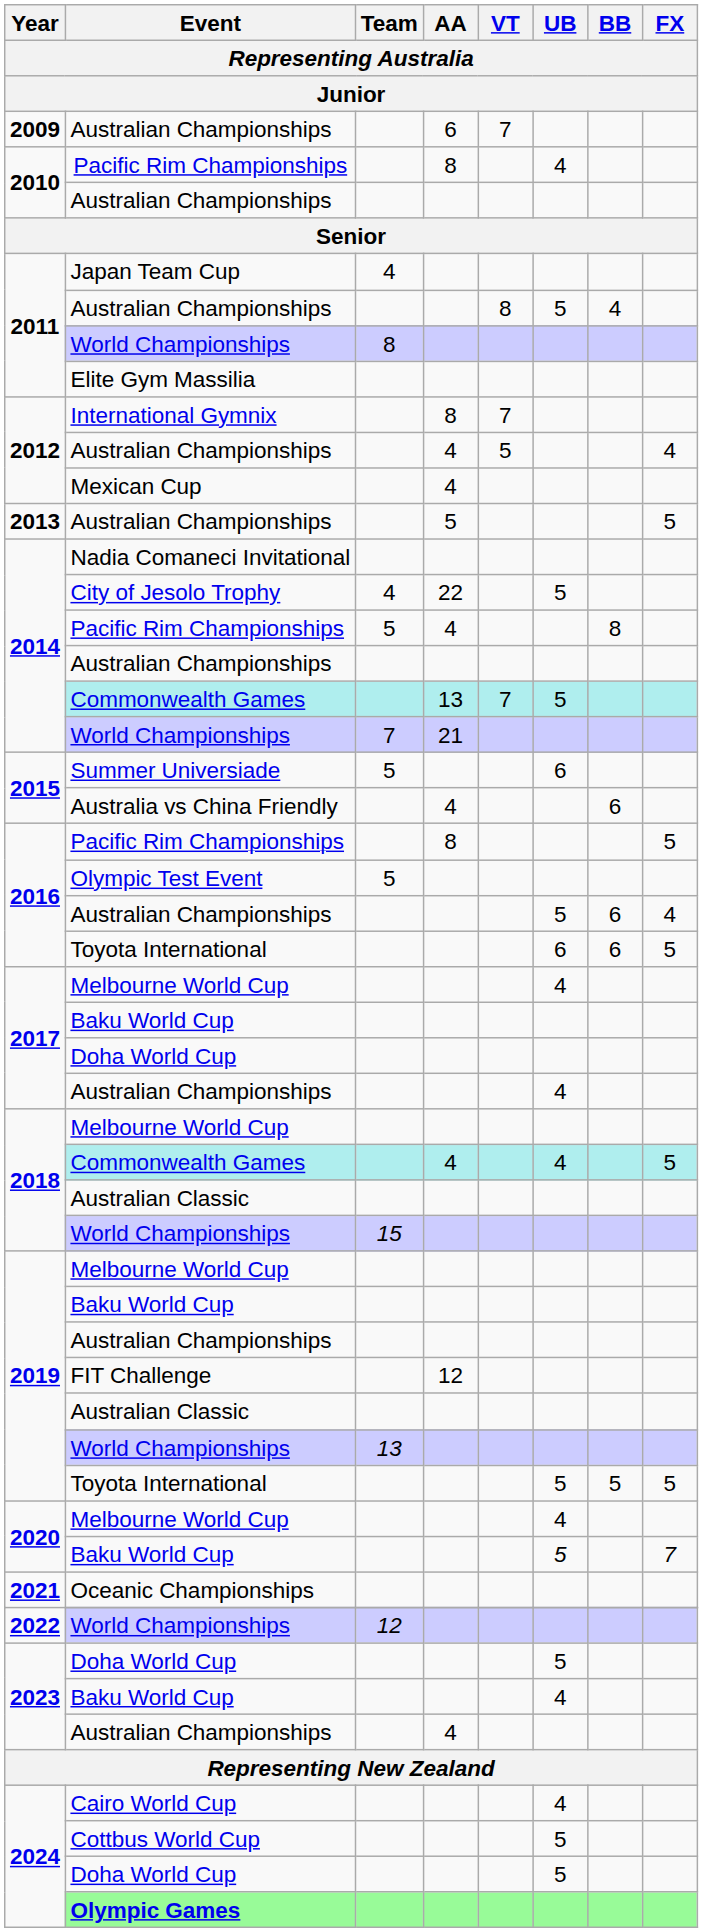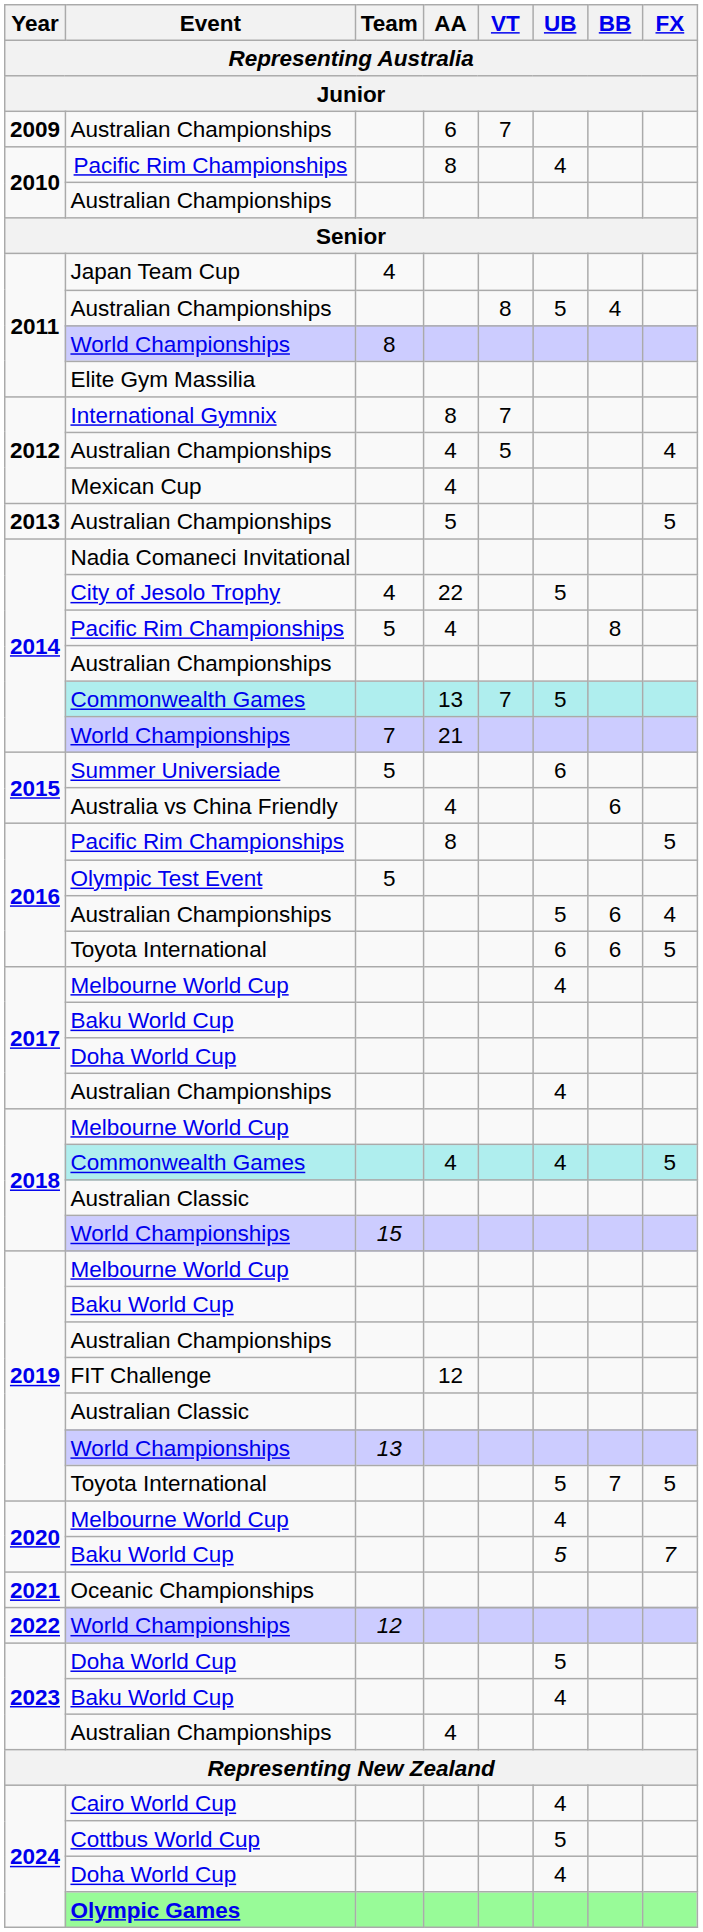 <table class="wikitable" style="text-align:center; font-size:95%;">
 <tr>
 <th align=center>Year</th>
 <th align=center>Event</th>
 <th style="width:30px;">Team</th>
 <th style="width:30px;">AA</th>
 <th style="width:30px;"><a href='#'>VT</a></th>
 <th style="width:30px;"><a href='#'>UB</a></th>
 <th style="width:30px;"><a href='#'>BB</a></th>
 <th style="width:30px;"><a href='#'>FX</a></th>
 </tr>
 <tr>
 <th colspan="8"><em>Representing  Australia</em></th>
 </tr>
 <tr>
 <th colspan="8"><strong>Junior</strong></th>
 </tr>
 <tr>
 <td rowspan="1"><strong>2009</strong></td>
 <td align=left>Australian Championships</td>
 <td></td>
 <td>6</td>
 <td>7</td>
 <td></td>
 <td></td>
 <td></td>
 </tr>
 <tr>
 <td rowspan="2"><strong>2010</strong></td>
 <td><a href='#'>Pacific Rim Championships</a></td>
 <td></td>
 <td>8</td>
 <td></td>
 <td>4</td>
 <td></td>
 <td></td>
 </tr>
 <tr>
 <td align=left>Australian Championships</td>
 <td></td>
 <td></td>
 <td></td>
 <td></td>
 <td></td>
 <td></td>
 </tr>
 <tr>
 <th colspan="8"><strong>Senior</strong></th>
 </tr>
 <tr>
 <td rowspan="4"><strong>2011</strong></td>
 <td align=left>Japan Team Cup</td>
 <td>4</td>
 <td></td>
 <td></td>
 <td></td>
 <td></td>
 <td></td>
 </tr>
 <tr>
 <td align=left>Australian Championships</td>
 <td></td>
 <td></td>
 <td>8</td>
 <td>5</td>
 <td>4</td>
 <td></td>
 </tr>
 <tr style="background:#ccf;">
 <td align=left><a href='#'>World Championships</a></td>
 <td>8</td>
 <td></td>
 <td></td>
 <td></td>
 <td></td>
 <td></td>
 </tr>
 <tr>
 <td align=left>Elite Gym Massilia</td>
 <td></td>
 <td></td>
 <td></td>
 <td></td>
 <td></td>
 <td></td>
 </tr>
 <tr>
 <td rowspan="3"><strong>2012</strong></td>
 <td align=left><a href='#'>International Gymnix</a></td>
 <td></td>
 <td>8</td>
 <td>7</td>
 <td></td>
 <td></td>
 <td></td>
 </tr>
 <tr>
 <td align=left>Australian Championships</td>
 <td></td>
 <td>4</td>
 <td>5</td>
 <td></td>
 <td></td>
 <td>4</td>
 </tr>
 <tr>
 <td align=left>Mexican Cup</td>
 <td></td>
 <td>4</td>
 <td></td>
 <td></td>
 <td></td>
 <td></td>
 </tr>
 <tr>
 <td rowspan="1"><strong>2013</strong></td>
 <td align=left>Australian Championships</td>
 <td></td>
 <td>5</td>
 <td></td>
 <td></td>
 <td></td>
 <td>5</td>
 </tr>
 <tr>
 <td rowspan="6"><strong><a href='#'>2014</a></strong></td>
 <td align=left>Nadia Comaneci Invitational</td>
 <td></td>
 <td></td>
 <td></td>
 <td></td>
 <td></td>
 <td></td>
 </tr>
 <tr>
 <td align=left><a href='#'>City of Jesolo Trophy</a></td>
 <td>4</td>
 <td>22</td>
 <td></td>
 <td>5</td>
 <td></td>
 <td></td>
 </tr>
 <tr>
 <td align=left><a href='#'>Pacific Rim Championships</a></td>
 <td>5</td>
 <td>4</td>
 <td></td>
 <td></td>
 <td>8</td>
 <td></td>
 </tr>
 <tr>
 <td align=left>Australian Championships</td>
 <td></td>
 <td></td>
 <td></td>
 <td></td>
 <td></td>
 <td></td>
 </tr>
 <tr bgcolor="#afeeee">
 <td align=left><a href='#'>Commonwealth Games</a></td>
 <td></td>
 <td>13</td>
 <td>7</td>
 <td>5</td>
 <td></td>
 <td></td>
 </tr>
 <tr style="background:#ccf;">
 <td align=left><a href='#'>World Championships</a></td>
 <td>7</td>
 <td>21</td>
 <td></td>
 <td></td>
 <td></td>
 <td></td>
 </tr>
 <tr>
 <td rowspan="2"><strong><a href='#'>2015</a></strong></td>
 <td align=left><a href='#'>Summer Universiade</a></td>
 <td>5</td>
 <td></td>
 <td></td>
 <td>6</td>
 <td></td>
 <td></td>
 </tr>
 <tr>
 <td align=left>Australia vs China Friendly</td>
 <td></td>
 <td>4</td>
 <td></td>
 <td></td>
 <td>6</td>
 <td></td>
 </tr>
 <tr>
 <td rowspan="4"><strong><a href='#'>2016</a></strong></td>
 <td align=left><a href='#'>Pacific Rim Championships</a></td>
 <td></td>
 <td>8</td>
 <td></td>
 <td></td>
 <td></td>
 <td>5</td>
 </tr>
 <tr>
 <td align=left><a href='#'>Olympic Test Event</a></td>
 <td>5</td>
 <td></td>
 <td></td>
 <td></td>
 <td></td>
 <td></td>
 </tr>
 <tr>
 <td align=left>Australian Championships</td>
 <td></td>
 <td></td>
 <td></td>
 <td>5</td>
 <td>6</td>
 <td>4</td>
 </tr>
 <tr>
 <td align=left>Toyota International</td>
 <td></td>
 <td></td>
 <td></td>
 <td>6</td>
 <td>6</td>
 <td>5</td>
 </tr>
 <tr>
 <td rowspan="4"><strong><a href='#'>2017</a></strong></td>
 <td align=left><a href='#'>Melbourne World Cup</a></td>
 <td></td>
 <td></td>
 <td></td>
 <td>4</td>
 <td></td>
 <td></td>
 </tr>
 <tr>
 <td align=left><a href='#'>Baku World Cup</a></td>
 <td></td>
 <td></td>
 <td></td>
 <td></td>
 <td></td>
 <td></td>
 </tr>
 <tr>
 <td align=left><a href='#'>Doha World Cup</a></td>
 <td></td>
 <td></td>
 <td></td>
 <td></td>
 <td></td>
 <td></td>
 </tr>
 <tr>
 <td align=left>Australian Championships</td>
 <td></td>
 <td></td>
 <td></td>
 <td>4</td>
 <td></td>
 <td></td>
 </tr>
 <tr>
 <td rowspan="4"><strong><a href='#'>2018</a></strong></td>
 <td align=left><a href='#'>Melbourne World Cup</a></td>
 <td></td>
 <td></td>
 <td></td>
 <td></td>
 <td></td>
 <td></td>
 </tr>
 <tr bgcolor="#afeeee">
 <td align=left><a href='#'>Commonwealth Games</a></td>
 <td></td>
 <td>4</td>
 <td></td>
 <td>4</td>
 <td></td>
 <td>5</td>
 </tr>
 <tr>
 <td align=left>Australian Classic</td>
 <td></td>
 <td></td>
 <td></td>
 <td></td>
 <td></td>
 <td></td>
 </tr>
 <tr style="background:#ccf;">
 <td align=left><a href='#'>World Championships</a></td>
 <td><em>15</em></td>
 <td></td>
 <td></td>
 <td></td>
 <td></td>
 <td></td>
 </tr>
 <tr>
 <td rowspan="7"><strong><a href='#'>2019</a></strong></td>
 <td align=left><a href='#'>Melbourne World Cup</a></td>
 <td></td>
 <td></td>
 <td></td>
 <td></td>
 <td></td>
 <td></td>
 </tr>
 <tr>
 <td align=left><a href='#'>Baku World Cup</a></td>
 <td></td>
 <td></td>
 <td></td>
 <td></td>
 <td></td>
 <td></td>
 </tr>
 <tr>
 <td align=left>Australian Championships</td>
 <td></td>
 <td></td>
 <td></td>
 <td></td>
 <td></td>
 <td></td>
 </tr>
 <tr>
 <td align=left>FIT Challenge</td>
 <td></td>
 <td>12</td>
 <td></td>
 <td></td>
 <td></td>
 <td></td>
 </tr>
 <tr>
 <td align=left>Australian Classic</td>
 <td></td>
 <td></td>
 <td></td>
 <td></td>
 <td></td>
 <td></td>
 </tr>
 <tr style="background:#ccf;">
 <td align=left><a href='#'>World Championships</a></td>
 <td><em>13</em></td>
 <td></td>
 <td></td>
 <td></td>
 <td></td>
 <td></td>
 </tr>
 <tr>
 <td align=left>Toyota International</td>
 <td></td>
 <td></td>
 <td></td>
 <td>5</td>
-<td>5</td>
+<td>7</td>
 <td>5</td>
 </tr>
 <tr>
 <td rowspan="2"><strong><a href='#'>2020</a></strong></td>
 <td align=left><a href='#'>Melbourne World Cup</a></td>
 <td></td>
 <td></td>
 <td></td>
 <td>4</td>
 <td></td>
 <td></td>
 </tr>
 <tr>
 <td align=left><a href='#'>Baku World Cup</a></td>
 <td></td>
 <td></td>
 <td></td>
 <td><em>5</em></td>
 <td></td>
 <td><em>7</em></td>
 </tr>
 <tr>
 <td rowspan="1"><strong><a href='#'>2021</a></strong></td>
 <td align=left>Oceanic Championships</td>
 <td></td>
 <td></td>
 <td></td>
 <td></td>
 <td></td>
 <td></td>
 </tr>
 <tr>
 <td rowspan="2"><strong><a href='#'>2022</a></strong></td>
 </tr>
 <tr style="background:#ccf;">
 <td align=left><a href='#'>World Championships</a></td>
 <td><em>12</em></td>
 <td></td>
 <td></td>
 <td></td>
 <td></td>
 <td></td>
 </tr>
 <tr>
 <td rowspan="3"><strong><a href='#'>2023</a></strong></td>
 <td align=left><a href='#'>Doha World Cup</a></td>
 <td></td>
 <td></td>
 <td></td>
 <td>5</td>
 <td></td>
 <td></td>
 </tr>
 <tr>
 <td align=left><a href='#'>Baku World Cup</a></td>
 <td></td>
 <td></td>
 <td></td>
 <td>4</td>
 <td></td>
 <td></td>
 </tr>
 <tr>
 <td align=left>Australian Championships</td>
 <td></td>
 <td>4</td>
 <td></td>
 <td></td>
 <td></td>
 <td></td>
 </tr>
 <tr>
 <th colspan="8"><em>Representing  New Zealand</em></th>
 </tr>
 <tr>
 <td rowspan="4"><strong><a href='#'>2024</a></strong></td>
 <td align=left><a href='#'>Cairo World Cup</a></td>
 <td></td>
 <td></td>
 <td></td>
 <td>4</td>
 <td></td>
 <td></td>
 </tr>
 <tr>
 <td align=left><a href='#'>Cottbus World Cup</a></td>
 <td></td>
 <td></td>
 <td></td>
 <td>5</td>
 <td></td>
 <td></td>
 </tr>
 <tr>
 <td align=left><a href='#'>Doha World Cup</a></td>
 <td></td>
 <td></td>
 <td></td>
-<td>5</td>
+<td>4</td>
 <td></td>
 <td></td>
 </tr>
 <tr bgcolor=98FB98>
 <td align=left><strong><a href='#'>Olympic Games</a></strong></td>
 <td></td>
 <td><strong></strong></td>
 <td></td>
 <td></td>
 <td></td>
 <td></td>
 </tr>
 </table>
